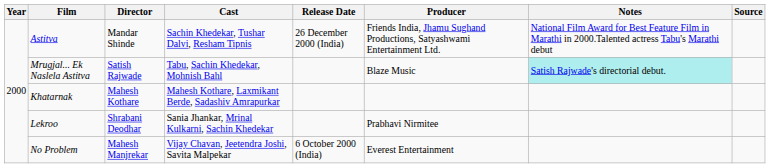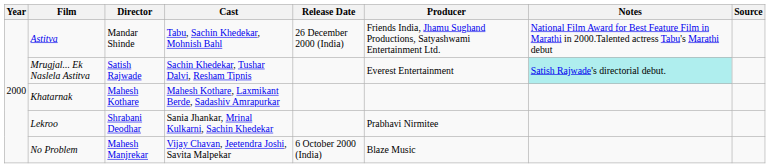 <table class ="wikitable sortable collapsible">
 <tr>
 <th>Year</th>
 <th>Film</th>
 <th>Director</th>
 <th class="unsortable">Cast</th>
 <th>Release Date</th>
 <th class="unsortable">Producer</th>
 <th class="unsortable">Notes</th>
 <th class="unsortable">Source</th>
 </tr>
 <tr>
 <td rowspan = "5" align="center">2000</td>
 <td><em><a href='#'>Astitva </a></em></td>
 <td>Mandar Shinde</td>
-<td><a href='#'>Sachin Khedekar</a>, <a href='#'>Tushar Dalvi</a>, <a href='#'>Resham Tipnis</a></td>
+<td><a href='#'>Tabu</a>, <a href='#'>Sachin Khedekar</a>, <a href='#'>Mohnish Bahl</a></td>
 <td>26 December 2000 (India)</td>
 <td>Friends India, <a href='#'>Jhamu Sughand</a> Productions, Satyashwami Entertainment Ltd.</td>
 <td><a href='#'>National Film Award for Best Feature Film in Marathi</a> in 2000.Talented actress <a href='#'>Tabu</a>'s <a href='#'>Marathi</a> debut</td>
 <td></td>
 </tr>
 <tr>
 <td><em>Mrugjal... Ek Naslela Astitva</em></td>
 <td><a href='#'>Satish Rajwade</a></td>
-<td><a href='#'>Tabu</a>, <a href='#'>Sachin Khedekar</a>, <a href='#'>Mohnish Bahl</a></td>
+<td><a href='#'>Sachin Khedekar</a>, <a href='#'>Tushar Dalvi</a>, <a href='#'>Resham Tipnis</a></td>
 <td></td>
-<td>Blaze Music</td>
+<td>Everest Entertainment</td>
 <td style="background: paleturquoise;"><a href='#'>Satish Rajwade</a>'s directorial debut.</td>
 <td></td>
 </tr>
 <tr>
 <td><em>Khatarnak </em></td>
 <td><a href='#'>Mahesh Kothare</a></td>
 <td><a href='#'>Mahesh Kothare</a>, <a href='#'>Laxmikant Berde</a>, <a href='#'>Sadashiv Amrapurkar</a></td>
 <td></td>
 <td></td>
 <td></td>
 <td></td>
 </tr>
 <tr>
 <td><em>Lekroo</em></td>
 <td><a href='#'>Shrabani Deodhar</a></td>
 <td>Sania Jhankar, <a href='#'>Mrinal Kulkarni</a>, <a href='#'>Sachin Khedekar</a></td>
 <td></td>
 <td>Prabhavi Nirmitee</td>
 <td></td>
 <td></td>
 </tr>
 <tr>
 <td><em>No Problem</em></td>
 <td><a href='#'>Mahesh Manjrekar</a></td>
 <td><a href='#'>Vijay Chavan</a>, <a href='#'>Jeetendra Joshi</a>, Savita Malpekar</td>
 <td>6 October 2000 (India)</td>
-<td>Everest Entertainment</td>
+<td>Blaze Music</td>
 <td></td>
 <td></td>
 </tr>
 </table>
